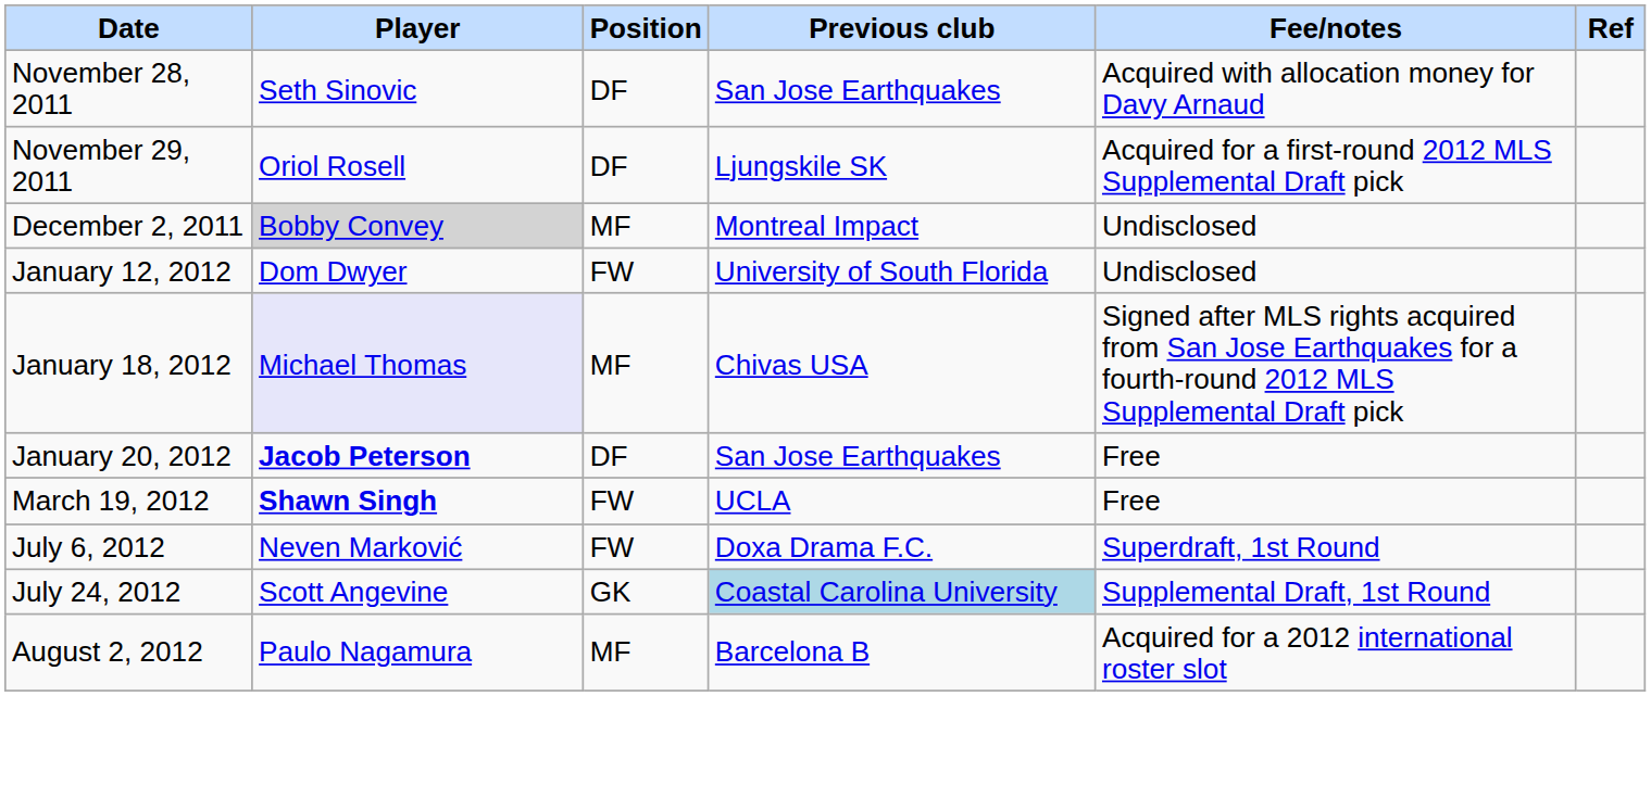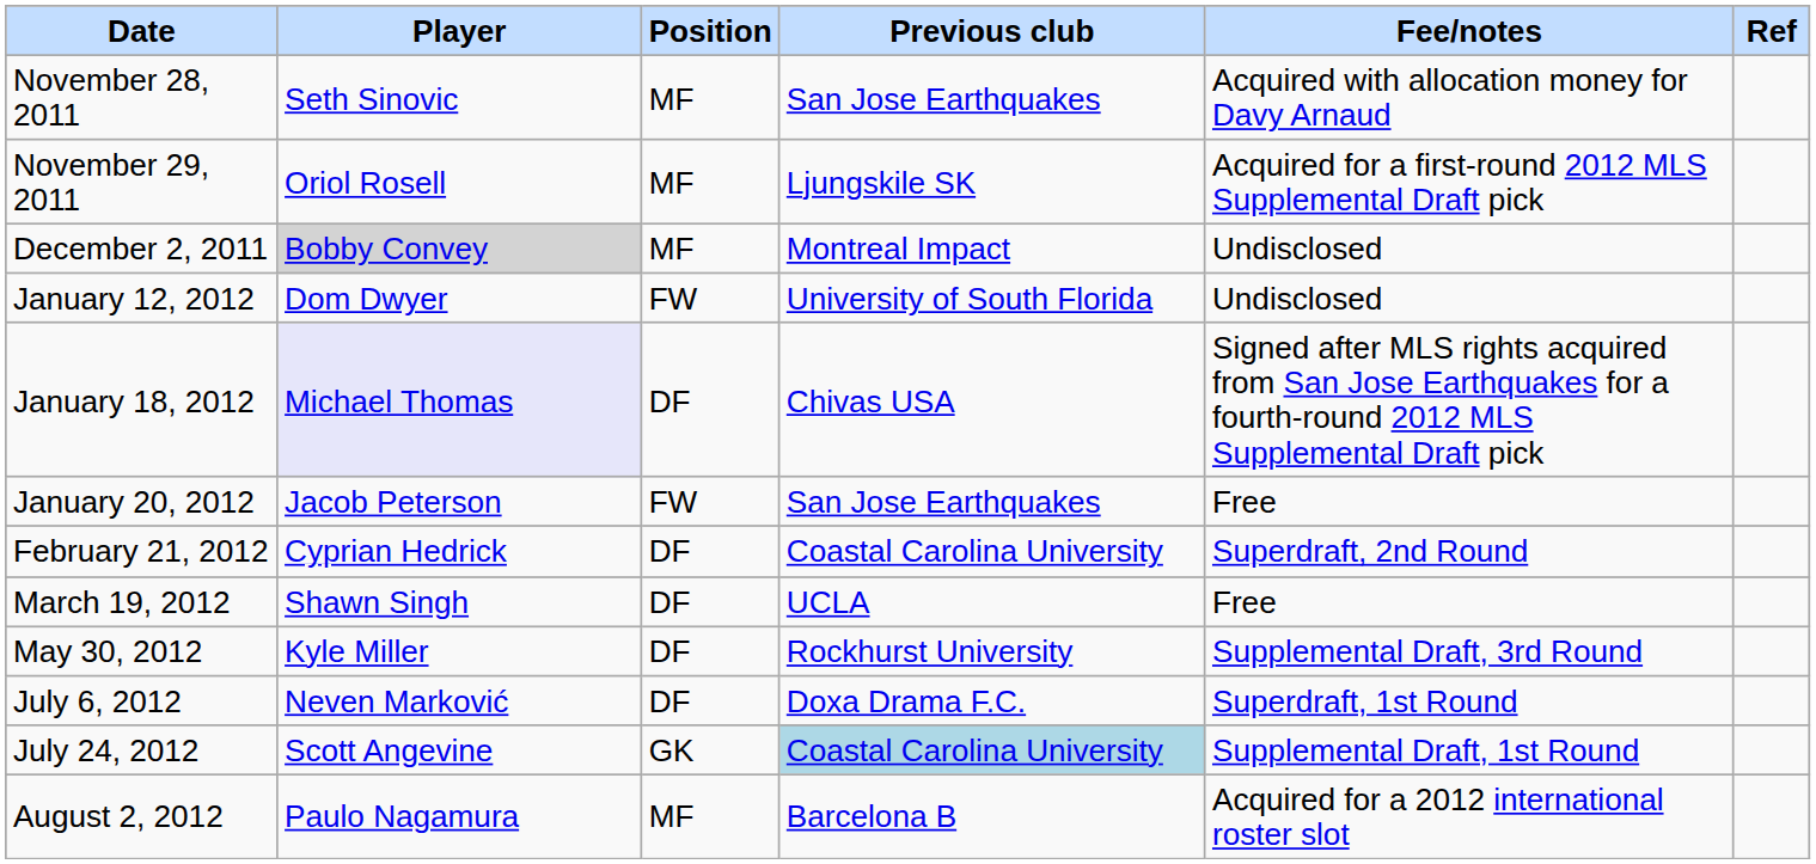 <table class="wikitable" style="text-align:left; font-size:95%;">
 <tr>
 <th style="background:#c2ddff; width:125px;">Date</th>
 <th style="background:#c2ddff; width:170px;">Player</th>
 <th style="background:#c2ddff; width:50px;">Position</th>
 <th style="background:#c2ddff; width:200px;">Previous club</th>
 <th style="background:#c2ddff; width:250px;">Fee/notes</th>
 <th style="background:#c2ddff; width:30px;">Ref</th>
 </tr>
 <tr>
 <td>November 28, 2011</td>
 <td> <a href='#'>Seth Sinovic</a></td>
-<td>DF</td>
+<td>MF</td>
 <td> <a href='#'>San Jose Earthquakes</a></td>
 <td>Acquired with allocation money for <a href='#'>Davy Arnaud</a></td>
 <td></td>
 </tr>
 <tr>
 <td>November 29, 2011</td>
 <td> <a href='#'>Oriol Rosell</a></td>
-<td>DF</td>
+<td>MF</td>
 <td> <a href='#'>Ljungskile SK</a></td>
 <td>Acquired for a first-round <a href='#'>2012 MLS Supplemental Draft</a> pick</td>
 <td></td>
 </tr>
 <tr>
 <td>December 2, 2011</td>
 <td style="background: lightgrey;"> <a href='#'>Bobby Convey</a></td>
 <td>MF</td>
 <td> <a href='#'>Montreal Impact</a></td>
 <td>Undisclosed</td>
 <td></td>
 </tr>
 <tr>
 <td>January 12, 2012</td>
 <td> <a href='#'>Dom Dwyer</a></td>
 <td>FW</td>
 <td> <a href='#'>University of South Florida</a></td>
 <td>Undisclosed</td>
 <td></td>
 </tr>
 <tr>
 <td>January 18, 2012</td>
 <td style="background: lavender;"> <a href='#'>Michael Thomas</a></td>
-<td>MF</td>
+<td>DF</td>
 <td> <a href='#'>Chivas USA</a></td>
 <td>Signed after MLS rights acquired from  <a href='#'>San Jose Earthquakes</a> for a fourth-round <a href='#'>2012 MLS Supplemental Draft</a> pick</td>
 <td></td>
 </tr>
 <tr>
 <td>January 20, 2012</td>
-<td><strong> <a href='#'>Jacob Peterson</a></strong></td>
-<td>DF</td>
+<td> <a href='#'>Jacob Peterson</a></td>
+<td>FW</td>
 <td> <a href='#'>San Jose Earthquakes</a></td>
 <td>Free</td>
 <td></td>
 </tr>
 <tr>
+<td>February 21, 2012</td>
+<td> <a href='#'>Cyprian Hedrick</a></td>
+<td>DF</td>
+<td> <a href='#'>Coastal Carolina University</a></td>
+<td><a href='#'>Superdraft, 2nd Round</a></td>
+<td></td>
+</tr>
+<tr>
 <td>March 19, 2012</td>
-<td><strong> <a href='#'>Shawn Singh</a></strong></td>
-<td>FW</td>
+<td> <a href='#'>Shawn Singh</a></td>
+<td>DF</td>
 <td> <a href='#'>UCLA</a></td>
 <td>Free</td>
 <td></td>
 </tr>
 <tr>
+<td>May 30, 2012</td>
+<td> <a href='#'>Kyle Miller</a></td>
+<td>DF</td>
+<td> <a href='#'>Rockhurst University</a></td>
+<td><a href='#'>Supplemental Draft, 3rd Round</a></td>
+<td></td>
+</tr>
+<tr>
 <td>July 6, 2012</td>
 <td> <a href='#'>Neven Marković</a></td>
-<td>FW</td>
+<td>DF</td>
 <td> <a href='#'>Doxa Drama F.C.</a></td>
 <td><a href='#'>Superdraft, 1st Round</a></td>
 <td></td>
 </tr>
 <tr>
 <td>July 24, 2012</td>
 <td> <a href='#'>Scott Angevine</a></td>
 <td>GK</td>
 <td style="background: lightblue;"> <a href='#'>Coastal Carolina University</a></td>
 <td><a href='#'>Supplemental Draft, 1st Round</a></td>
 <td></td>
 </tr>
 <tr>
 <td>August 2, 2012</td>
 <td> <a href='#'>Paulo Nagamura</a></td>
 <td>MF</td>
 <td> <a href='#'>Barcelona B</a></td>
 <td>Acquired for a 2012 <a href='#'>international roster slot</a></td>
 <td></td>
 </tr>
 </table>
